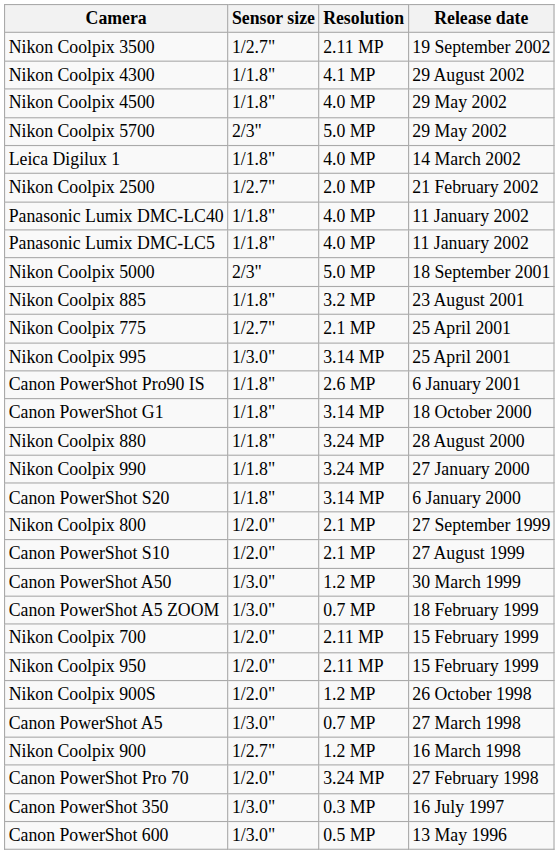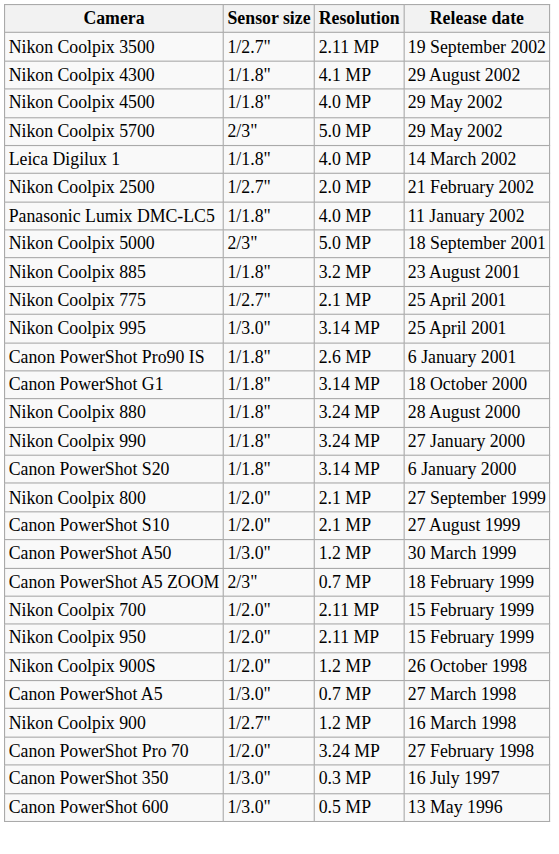 <table class ="wikitable sortable">
 <tr>
 <th>Camera</th>
 <th>Sensor size</th>
 <th>Resolution</th>
 <th>Release date</th>
 </tr>
 <tr>
 <td>Nikon Coolpix 3500</td>
 <td>1/2.7"</td>
 <td>2.11 MP</td>
 <td>19 September 2002</td>
 </tr>
 <tr>
 <td>Nikon Coolpix 4300</td>
 <td>1/1.8"</td>
 <td>4.1 MP</td>
 <td>29 August 2002</td>
 </tr>
 <tr>
 <td>Nikon Coolpix 4500</td>
 <td>1/1.8"</td>
 <td>4.0 MP</td>
 <td>29 May 2002</td>
 </tr>
 <tr>
 <td>Nikon Coolpix 5700</td>
 <td>2/3"</td>
 <td>5.0 MP</td>
 <td>29 May 2002</td>
 </tr>
 <tr>
 <td>Leica Digilux 1</td>
 <td>1/1.8"</td>
 <td>4.0 MP</td>
 <td>14 March 2002</td>
 </tr>
 <tr>
 <td>Nikon Coolpix 2500</td>
 <td>1/2.7"</td>
 <td>2.0 MP</td>
 <td>21 February 2002</td>
-</tr>
-<tr>
-<td>Panasonic Lumix DMC-LC40 </td>
-<td>1/1.8"</td>
-<td>4.0 MP</td>
-<td>11 January 2002</td>
 </tr>
 <tr>
 <td>Panasonic Lumix DMC-LC5</td>
 <td>1/1.8"</td>
 <td>4.0 MP</td>
 <td>11 January 2002</td>
 </tr>
 <tr>
 <td>Nikon Coolpix 5000</td>
 <td>2/3"</td>
 <td>5.0 MP</td>
 <td>18 September 2001</td>
 </tr>
 <tr>
 <td>Nikon Coolpix 885</td>
 <td>1/1.8"</td>
 <td>3.2 MP</td>
 <td>23 August 2001</td>
 </tr>
 <tr>
 <td>Nikon Coolpix 775</td>
 <td>1/2.7"</td>
 <td>2.1 MP</td>
 <td>25 April 2001</td>
 </tr>
 <tr>
 <td>Nikon Coolpix 995</td>
 <td>1/3.0"</td>
 <td>3.14 MP</td>
 <td>25 April 2001</td>
 </tr>
 <tr>
 <td>Canon PowerShot Pro90 IS</td>
 <td>1/1.8"</td>
 <td>2.6 MP</td>
 <td>6 January 2001</td>
 </tr>
 <tr>
 <td>Canon PowerShot G1</td>
 <td>1/1.8"</td>
 <td>3.14 MP</td>
 <td>18 October 2000</td>
 </tr>
 <tr>
 <td>Nikon Coolpix 880</td>
 <td>1/1.8"</td>
 <td>3.24 MP</td>
 <td>28 August 2000</td>
 </tr>
 <tr>
 <td>Nikon Coolpix 990</td>
 <td>1/1.8"</td>
 <td>3.24 MP</td>
 <td>27 January 2000</td>
 </tr>
 <tr>
 <td>Canon PowerShot S20</td>
 <td>1/1.8"</td>
 <td>3.14 MP</td>
 <td>6 January 2000</td>
 </tr>
 <tr>
 <td>Nikon Coolpix 800</td>
 <td>1/2.0"</td>
 <td>2.1 MP</td>
 <td>27 September 1999</td>
 </tr>
 <tr>
 <td>Canon PowerShot S10</td>
 <td>1/2.0"</td>
 <td>2.1 MP</td>
 <td>27 August 1999</td>
 </tr>
 <tr>
 <td>Canon PowerShot A50</td>
 <td>1/3.0"</td>
 <td>1.2 MP</td>
 <td>30 March 1999</td>
 </tr>
 <tr>
 <td>Canon PowerShot A5 ZOOM</td>
-<td>1/3.0"</td>
+<td>2/3"</td>
 <td>0.7 MP</td>
 <td>18 February 1999</td>
 </tr>
 <tr>
 <td>Nikon Coolpix 700</td>
 <td>1/2.0"</td>
 <td>2.11 MP</td>
 <td>15 February 1999</td>
 </tr>
 <tr>
 <td>Nikon Coolpix 950</td>
 <td>1/2.0"</td>
 <td>2.11 MP</td>
 <td>15 February 1999</td>
 </tr>
 <tr>
 <td>Nikon Coolpix 900S</td>
 <td>1/2.0"</td>
 <td>1.2 MP</td>
 <td>26 October 1998</td>
 </tr>
 <tr>
 <td>Canon PowerShot A5</td>
 <td>1/3.0"</td>
 <td>0.7 MP</td>
 <td>27 March 1998</td>
 </tr>
 <tr>
 <td>Nikon Coolpix 900</td>
 <td>1/2.7"</td>
 <td>1.2 MP</td>
 <td>16 March 1998</td>
 </tr>
 <tr>
 <td>Canon PowerShot Pro 70</td>
 <td>1/2.0"</td>
 <td>3.24 MP</td>
 <td>27 February 1998</td>
 </tr>
 <tr>
 <td>Canon PowerShot 350</td>
 <td>1/3.0"</td>
 <td>0.3 MP</td>
 <td>16 July 1997</td>
 </tr>
 <tr>
 <td>Canon PowerShot 600</td>
 <td>1/3.0"</td>
 <td>0.5 MP</td>
 <td>13 May 1996</td>
 </tr>
 </table>
